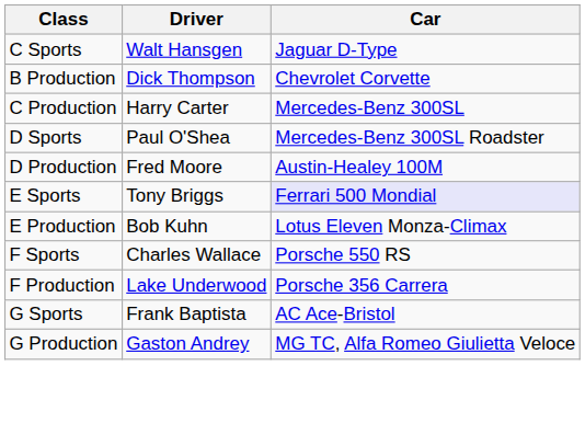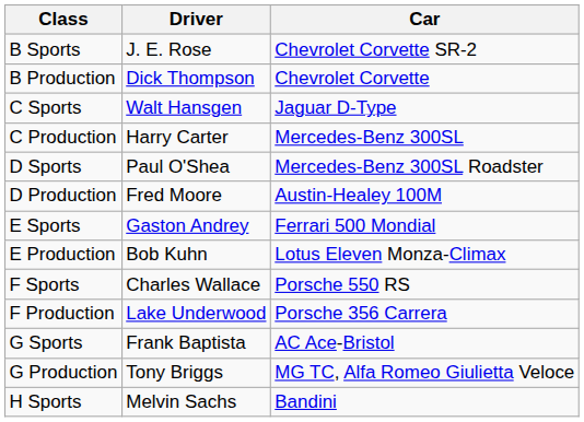 <table class=wikitable>
 <tr>
 <th>Class</th>
 <th>Driver</th>
 <th>Car</th>
 </tr>
 <tr>
-<td>C Sports</td>
-<td> <a href='#'>Walt Hansgen</a></td>
-<td><a href='#'>Jaguar D-Type</a></td>
+<td>B Sports</td>
+<td> J. E. Rose</td>
+<td><a href='#'>Chevrolet Corvette</a> SR-2</td>
 </tr>
 <tr>
 <td>B Production</td>
 <td> <a href='#'>Dick Thompson</a></td>
 <td><a href='#'>Chevrolet Corvette</a></td>
+</tr>
+<tr>
+<td>C Sports</td>
+<td> <a href='#'>Walt Hansgen</a></td>
+<td><a href='#'>Jaguar D-Type</a></td>
 </tr>
 <tr>
 <td>C Production</td>
 <td> Harry Carter</td>
 <td><a href='#'>Mercedes-Benz 300SL</a></td>
 </tr>
 <tr>
 <td>D Sports</td>
 <td> Paul O'Shea</td>
 <td><a href='#'>Mercedes-Benz 300SL</a> Roadster</td>
 </tr>
 <tr>
 <td>D Production</td>
 <td> Fred Moore</td>
 <td><a href='#'>Austin-Healey 100M</a></td>
 </tr>
 <tr>
 <td>E Sports</td>
-<td> Tony Briggs</td>
-<td style="background: lavender;"><a href='#'>Ferrari 500 Mondial</a></td>
+<td> <a href='#'>Gaston Andrey</a></td>
+<td><a href='#'>Ferrari 500 Mondial</a></td>
 </tr>
 <tr>
 <td>E Production</td>
 <td> Bob Kuhn</td>
 <td><a href='#'>Lotus Eleven</a> Monza-<a href='#'>Climax</a></td>
 </tr>
 <tr>
 <td>F Sports</td>
 <td> Charles Wallace</td>
 <td><a href='#'>Porsche 550</a> RS</td>
 </tr>
 <tr>
 <td>F Production</td>
 <td> <a href='#'>Lake Underwood</a></td>
 <td><a href='#'>Porsche 356 Carrera</a></td>
 </tr>
 <tr>
 <td>G Sports</td>
 <td> Frank Baptista</td>
 <td><a href='#'>AC Ace</a>-<a href='#'>Bristol</a></td>
 </tr>
 <tr>
 <td>G Production</td>
-<td> <a href='#'>Gaston Andrey</a></td>
+<td> Tony Briggs</td>
 <td><a href='#'>MG TC</a>, <a href='#'>Alfa Romeo Giulietta</a> Veloce</td>
 </tr>
+<tr>
+<td>H Sports</td>
+<td> Melvin Sachs</td>
+<td><a href='#'>Bandini</a></td>
+</tr>
 </table>
